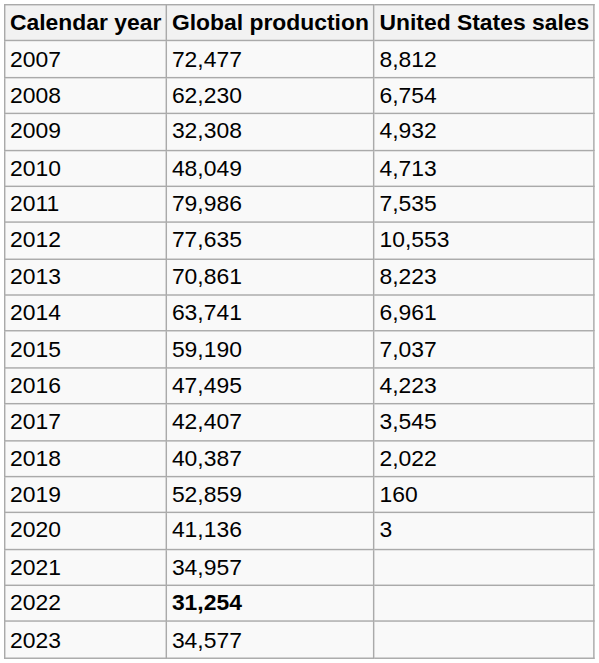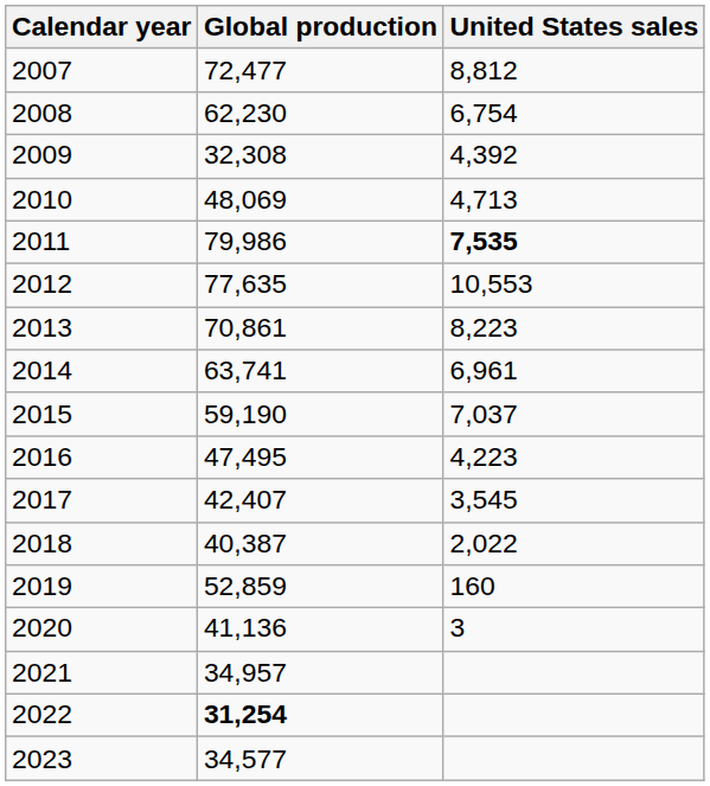 <table class="wikitable">
 <tr>
 <th>Calendar year</th>
 <th>Global production</th>
 <th>United States sales</th>
 </tr>
 <tr>
 <td>2007</td>
 <td>72,477</td>
 <td>8,812</td>
 </tr>
 <tr>
 <td>2008</td>
 <td>62,230</td>
 <td>6,754</td>
 </tr>
 <tr>
 <td>2009</td>
 <td>32,308</td>
-<td>4,932</td>
+<td>4,392</td>
 </tr>
 <tr>
 <td>2010</td>
-<td>48,049</td>
+<td>48,069</td>
 <td>4,713</td>
 </tr>
 <tr>
 <td>2011</td>
 <td>79,986</td>
-<td>7,535</td>
+<td><strong>7,535</strong></td>
 </tr>
 <tr>
 <td>2012</td>
 <td>77,635</td>
 <td>10,553</td>
 </tr>
 <tr>
 <td>2013</td>
 <td>70,861</td>
 <td>8,223</td>
 </tr>
 <tr>
 <td>2014</td>
 <td>63,741</td>
 <td>6,961</td>
 </tr>
 <tr>
 <td>2015</td>
 <td>59,190</td>
 <td>7,037</td>
 </tr>
 <tr>
 <td>2016</td>
 <td>47,495</td>
 <td>4,223</td>
 </tr>
 <tr>
 <td>2017</td>
 <td>42,407</td>
 <td>3,545</td>
 </tr>
 <tr>
 <td>2018</td>
 <td>40,387</td>
 <td>2,022</td>
 </tr>
 <tr>
 <td>2019</td>
 <td>52,859</td>
 <td>160</td>
 </tr>
 <tr>
 <td>2020</td>
 <td>41,136</td>
 <td>3</td>
 </tr>
 <tr>
 <td>2021</td>
 <td>34,957</td>
 <td></td>
 </tr>
 <tr>
 <td>2022</td>
 <td><strong>31,254</strong></td>
 <td></td>
 </tr>
 <tr>
 <td>2023</td>
 <td>34,577</td>
 <td></td>
 </tr>
 </table>
